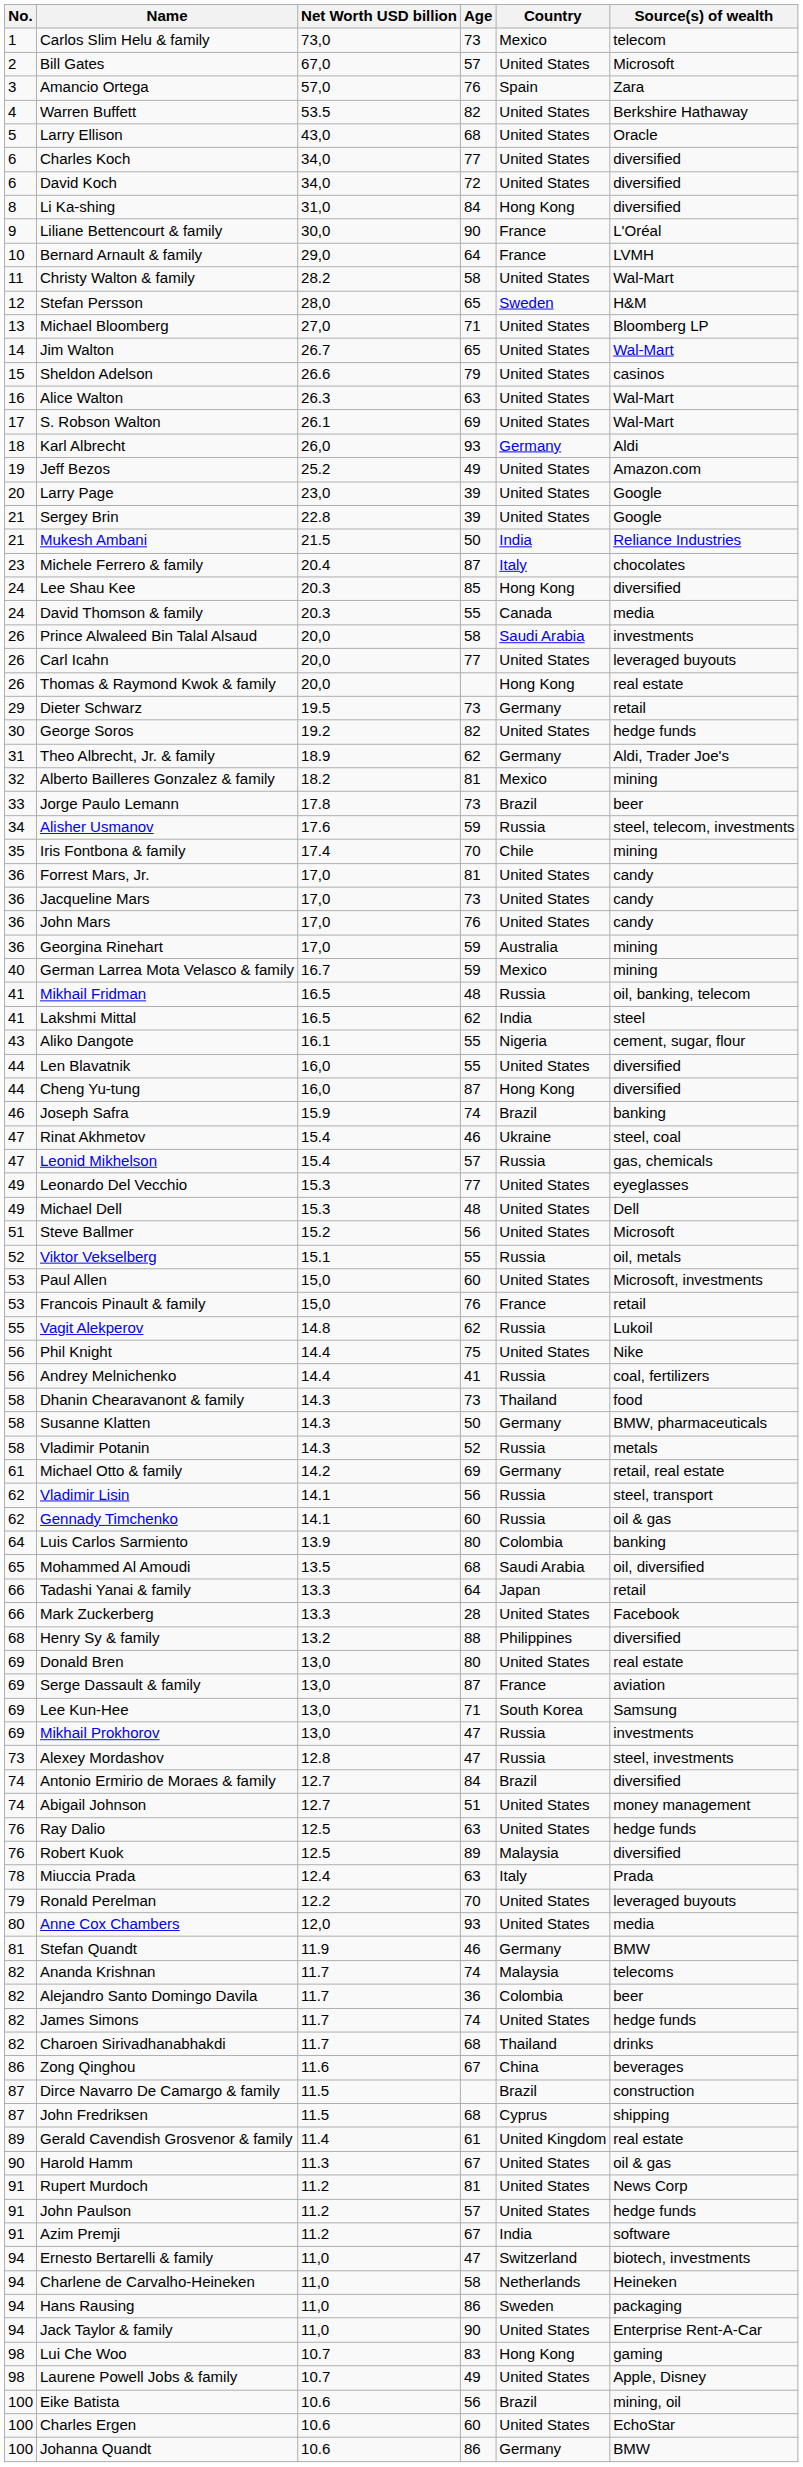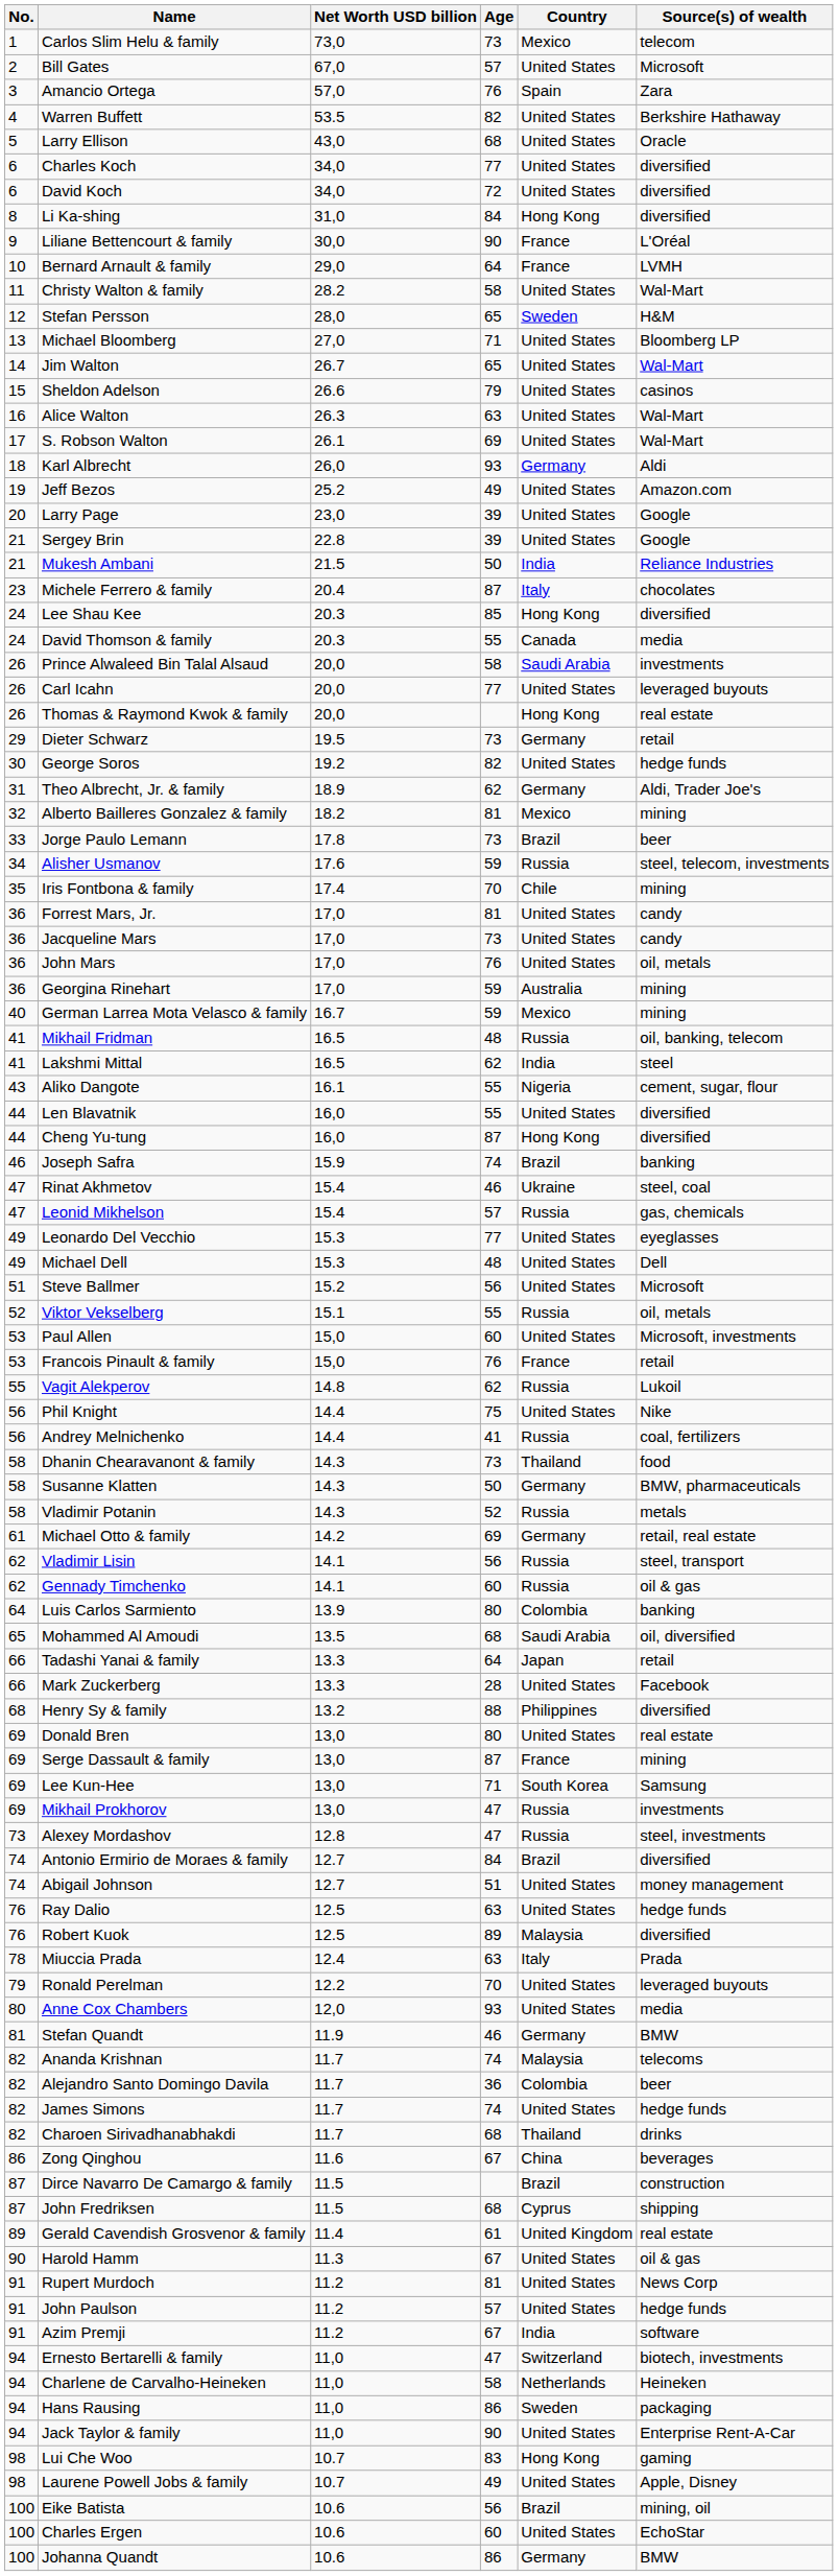 <table class="wikitable">
 <tr>
 <th>No.</th>
 <th>Name</th>
 <th>Net Worth USD billion</th>
 <th>Age</th>
 <th>Country</th>
 <th>Source(s) of wealth</th>
 </tr>
 <tr>
 <td>1</td>
 <td>Carlos  Slim Helu & family</td>
 <td>73,0</td>
 <td>73</td>
 <td>Mexico</td>
 <td>telecom</td>
 </tr>
 <tr>
 <td>2</td>
 <td>Bill  Gates</td>
 <td>67,0</td>
 <td>57</td>
 <td>United  States</td>
 <td>Microsoft</td>
 </tr>
 <tr>
 <td>3</td>
 <td>Amancio  Ortega</td>
 <td>57,0</td>
 <td>76</td>
 <td>Spain</td>
 <td>Zara</td>
 </tr>
 <tr>
 <td>4</td>
 <td>Warren  Buffett</td>
 <td>53.5</td>
 <td>82</td>
 <td>United  States</td>
 <td>Berkshire  Hathaway</td>
 </tr>
 <tr>
 <td>5</td>
 <td>Larry  Ellison</td>
 <td>43,0</td>
 <td>68</td>
 <td>United  States</td>
 <td>Oracle</td>
 </tr>
 <tr>
 <td>6</td>
 <td>Charles  Koch</td>
 <td>34,0</td>
 <td>77</td>
 <td>United  States</td>
 <td>diversified</td>
 </tr>
 <tr>
 <td>6</td>
 <td>David  Koch</td>
 <td>34,0</td>
 <td>72</td>
 <td>United  States</td>
 <td>diversified</td>
 </tr>
 <tr>
 <td>8</td>
 <td>Li  Ka-shing</td>
 <td>31,0</td>
 <td>84</td>
 <td>Hong  Kong</td>
 <td>diversified</td>
 </tr>
 <tr>
 <td>9</td>
 <td>Liliane  Bettencourt & family</td>
 <td>30,0</td>
 <td>90</td>
 <td>France</td>
 <td>L'Oréal</td>
 </tr>
 <tr>
 <td>10</td>
 <td>Bernard  Arnault & family</td>
 <td>29,0</td>
 <td>64</td>
 <td>France</td>
 <td>LVMH</td>
 </tr>
 <tr>
 <td>11</td>
 <td>Christy  Walton & family</td>
 <td>28.2</td>
 <td>58</td>
 <td>United  States</td>
 <td>Wal-Mart</td>
 </tr>
 <tr>
 <td>12</td>
 <td>Stefan  Persson</td>
 <td>28,0</td>
 <td>65</td>
 <td><a href='#'>Sweden</a></td>
 <td>H&M</td>
 </tr>
 <tr>
 <td>13</td>
 <td>Michael  Bloomberg</td>
 <td>27,0</td>
 <td>71</td>
 <td>United  States</td>
 <td>Bloomberg  LP</td>
 </tr>
 <tr>
 <td>14</td>
 <td>Jim  Walton</td>
 <td>26.7</td>
 <td>65</td>
 <td>United  States</td>
 <td><a href='#'>Wal-Mart</a></td>
 </tr>
 <tr>
 <td>15</td>
 <td>Sheldon  Adelson</td>
 <td>26.6</td>
 <td>79</td>
 <td>United  States</td>
 <td>casinos</td>
 </tr>
 <tr>
 <td>16</td>
 <td>Alice  Walton</td>
 <td>26.3</td>
 <td>63</td>
 <td>United  States</td>
 <td>Wal-Mart</td>
 </tr>
 <tr>
 <td>17</td>
 <td>S.  Robson Walton</td>
 <td>26.1</td>
 <td>69</td>
 <td>United  States</td>
 <td>Wal-Mart</td>
 </tr>
 <tr>
 <td>18</td>
 <td>Karl  Albrecht</td>
 <td>26,0</td>
 <td>93</td>
 <td><a href='#'>Germany</a></td>
 <td>Aldi</td>
 </tr>
 <tr>
 <td>19</td>
 <td>Jeff  Bezos</td>
 <td>25.2</td>
 <td>49</td>
 <td>United  States</td>
 <td>Amazon.com</td>
 </tr>
 <tr>
 <td>20</td>
 <td>Larry  Page</td>
 <td>23,0</td>
 <td>39</td>
 <td>United  States</td>
 <td>Google</td>
 </tr>
 <tr>
 <td>21</td>
 <td>Sergey  Brin</td>
 <td>22.8</td>
 <td>39</td>
 <td>United  States</td>
 <td>Google</td>
 </tr>
 <tr>
 <td>21</td>
 <td><a href='#'>Mukesh Ambani</a></td>
 <td>21.5</td>
 <td>50</td>
 <td><a href='#'>India</a></td>
 <td><a href='#'>Reliance Industries</a></td>
 </tr>
 <tr>
 <td>23</td>
 <td>Michele  Ferrero & family</td>
 <td>20.4</td>
 <td>87</td>
 <td><a href='#'>Italy</a></td>
 <td>chocolates</td>
 </tr>
 <tr>
 <td>24</td>
 <td>Lee  Shau Kee</td>
 <td>20.3</td>
 <td>85</td>
 <td>Hong Kong</td>
 <td>diversified</td>
 </tr>
 <tr>
 <td>24</td>
 <td>David  Thomson & family</td>
 <td>20.3</td>
 <td>55</td>
 <td>Canada</td>
 <td>media</td>
 </tr>
 <tr>
 <td>26</td>
 <td>Prince  Alwaleed Bin Talal Alsaud</td>
 <td>20,0</td>
 <td>58</td>
 <td><a href='#'>Saudi Arabia</a></td>
 <td>investments</td>
 </tr>
 <tr>
 <td>26</td>
 <td>Carl  Icahn</td>
 <td>20,0</td>
 <td>77</td>
 <td>United  States</td>
 <td>leveraged  buyouts</td>
 </tr>
 <tr>
 <td>26</td>
 <td>Thomas  & Raymond Kwok & family</td>
 <td>20,0</td>
 <td></td>
 <td>Hong  Kong</td>
 <td>real  estate</td>
 </tr>
 <tr>
 <td>29</td>
 <td>Dieter  Schwarz</td>
 <td>19.5</td>
 <td>73</td>
 <td>Germany</td>
 <td>retail</td>
 </tr>
 <tr>
 <td>30</td>
 <td>George  Soros</td>
 <td>19.2</td>
 <td>82</td>
 <td>United  States</td>
 <td>hedge  funds</td>
 </tr>
 <tr>
 <td>31</td>
 <td>Theo  Albrecht, Jr. & family</td>
 <td>18.9</td>
 <td>62</td>
 <td>Germany</td>
 <td>Aldi,  Trader Joe's</td>
 </tr>
 <tr>
 <td>32</td>
 <td>Alberto  Bailleres Gonzalez & family</td>
 <td>18.2</td>
 <td>81</td>
 <td>Mexico</td>
 <td>mining</td>
 </tr>
 <tr>
 <td>33</td>
 <td>Jorge  Paulo Lemann</td>
 <td>17.8</td>
 <td>73</td>
 <td>Brazil</td>
 <td>beer</td>
 </tr>
 <tr>
 <td>34</td>
 <td><a href='#'>Alisher Usmanov</a></td>
 <td>17.6</td>
 <td>59</td>
 <td>Russia</td>
 <td>steel,  telecom, investments</td>
 </tr>
 <tr>
 <td>35</td>
 <td>Iris  Fontbona & family</td>
 <td>17.4</td>
 <td>70</td>
 <td>Chile</td>
 <td>mining</td>
 </tr>
 <tr>
 <td>36</td>
 <td>Forrest  Mars, Jr.</td>
 <td>17,0</td>
 <td>81</td>
 <td>United  States</td>
 <td>candy</td>
 </tr>
 <tr>
 <td>36</td>
 <td>Jacqueline  Mars</td>
 <td>17,0</td>
 <td>73</td>
 <td>United  States</td>
 <td>candy</td>
 </tr>
 <tr>
 <td>36</td>
 <td>John  Mars</td>
 <td>17,0</td>
 <td>76</td>
 <td>United  States</td>
-<td>candy</td>
+<td>oil,  metals</td>
 </tr>
 <tr>
 <td>36</td>
 <td>Georgina  Rinehart</td>
 <td>17,0</td>
 <td>59</td>
 <td>Australia</td>
 <td>mining</td>
 </tr>
 <tr>
 <td>40</td>
 <td>German  Larrea Mota Velasco & family</td>
 <td>16.7</td>
 <td>59</td>
 <td>Mexico</td>
 <td>mining</td>
 </tr>
 <tr>
 <td>41</td>
 <td><a href='#'>Mikhail Fridman</a></td>
 <td>16.5</td>
 <td>48</td>
 <td>Russia</td>
 <td>oil,  banking, telecom</td>
 </tr>
 <tr>
 <td>41</td>
 <td>Lakshmi  Mittal</td>
 <td>16.5</td>
 <td>62</td>
 <td>India</td>
 <td>steel</td>
 </tr>
 <tr>
 <td>43</td>
 <td>Aliko  Dangote</td>
 <td>16.1</td>
 <td>55</td>
 <td>Nigeria</td>
 <td>cement,  sugar, flour</td>
 </tr>
 <tr>
 <td>44</td>
 <td>Len  Blavatnik</td>
 <td>16,0</td>
 <td>55</td>
 <td>United  States</td>
 <td>diversified</td>
 </tr>
 <tr>
 <td>44</td>
 <td>Cheng  Yu-tung</td>
 <td>16,0</td>
 <td>87</td>
 <td>Hong  Kong</td>
 <td>diversified</td>
 </tr>
 <tr>
 <td>46</td>
 <td>Joseph  Safra</td>
 <td>15.9</td>
 <td>74</td>
 <td>Brazil</td>
 <td>banking</td>
 </tr>
 <tr>
 <td>47</td>
 <td>Rinat  Akhmetov</td>
 <td>15.4</td>
 <td>46</td>
 <td>Ukraine</td>
 <td>steel,  coal</td>
 </tr>
 <tr>
 <td>47</td>
 <td><a href='#'>Leonid Mikhelson</a></td>
 <td>15.4</td>
 <td>57</td>
 <td>Russia</td>
 <td>gas,  chemicals</td>
 </tr>
 <tr>
 <td>49</td>
 <td>Leonardo  Del Vecchio</td>
 <td>15.3</td>
 <td>77</td>
 <td>United  States</td>
 <td>eyeglasses</td>
 </tr>
 <tr>
 <td>49</td>
 <td>Michael  Dell</td>
 <td>15.3</td>
 <td>48</td>
 <td>United  States</td>
 <td>Dell</td>
 </tr>
 <tr>
 <td>51</td>
 <td>Steve  Ballmer</td>
 <td>15.2</td>
 <td>56</td>
 <td>United  States</td>
 <td>Microsoft</td>
 </tr>
 <tr>
 <td>52</td>
 <td><a href='#'>Viktor Vekselberg</a></td>
 <td>15.1</td>
 <td>55</td>
 <td>Russia</td>
 <td>oil,  metals</td>
 </tr>
 <tr>
 <td>53</td>
 <td>Paul  Allen</td>
 <td>15,0</td>
 <td>60</td>
 <td>United  States</td>
 <td>Microsoft,  investments</td>
 </tr>
 <tr>
 <td>53</td>
 <td>Francois  Pinault & family</td>
 <td>15,0</td>
 <td>76</td>
 <td>France</td>
 <td>retail</td>
 </tr>
 <tr>
 <td>55</td>
 <td><a href='#'>Vagit Alekperov</a></td>
 <td>14.8</td>
 <td>62</td>
 <td>Russia</td>
 <td>Lukoil</td>
 </tr>
 <tr>
 <td>56</td>
 <td>Phil  Knight</td>
 <td>14.4</td>
 <td>75</td>
 <td>United  States</td>
 <td>Nike</td>
 </tr>
 <tr>
 <td>56</td>
 <td>Andrey  Melnichenko</td>
 <td>14.4</td>
 <td>41</td>
 <td>Russia</td>
 <td>coal,  fertilizers</td>
 </tr>
 <tr>
 <td>58</td>
 <td>Dhanin  Chearavanont & family</td>
 <td>14.3</td>
 <td>73</td>
 <td>Thailand</td>
 <td>food</td>
 </tr>
 <tr>
 <td>58</td>
 <td>Susanne  Klatten</td>
 <td>14.3</td>
 <td>50</td>
 <td>Germany</td>
 <td>BMW,  pharmaceuticals</td>
 </tr>
 <tr>
 <td>58</td>
 <td>Vladimir  Potanin</td>
 <td>14.3</td>
 <td>52</td>
 <td>Russia</td>
 <td>metals</td>
 </tr>
 <tr>
 <td>61</td>
 <td>Michael  Otto & family</td>
 <td>14.2</td>
 <td>69</td>
 <td>Germany</td>
 <td>retail,  real estate</td>
 </tr>
 <tr>
 <td>62</td>
 <td><a href='#'>Vladimir Lisin</a></td>
 <td>14.1</td>
 <td>56</td>
 <td>Russia</td>
 <td>steel,  transport</td>
 </tr>
 <tr>
 <td>62</td>
 <td><a href='#'>Gennady Timchenko</a></td>
 <td>14.1</td>
 <td>60</td>
 <td>Russia</td>
 <td>oil  & gas</td>
 </tr>
 <tr>
 <td>64</td>
 <td>Luis  Carlos Sarmiento</td>
 <td>13.9</td>
 <td>80</td>
 <td>Colombia</td>
 <td>banking</td>
 </tr>
 <tr>
 <td>65</td>
 <td>Mohammed  Al Amoudi</td>
 <td>13.5</td>
 <td>68</td>
 <td>Saudi  Arabia</td>
 <td>oil,  diversified</td>
 </tr>
 <tr>
 <td>66</td>
 <td>Tadashi  Yanai & family</td>
 <td>13.3</td>
 <td>64</td>
 <td>Japan</td>
 <td>retail</td>
 </tr>
 <tr>
 <td>66</td>
 <td>Mark  Zuckerberg</td>
 <td>13.3</td>
 <td>28</td>
 <td>United  States</td>
 <td>Facebook</td>
 </tr>
 <tr>
 <td>68</td>
 <td>Henry  Sy & family</td>
 <td>13.2</td>
 <td>88</td>
 <td>Philippines</td>
 <td>diversified</td>
 </tr>
 <tr>
 <td>69</td>
 <td>Donald  Bren</td>
 <td>13,0</td>
 <td>80</td>
 <td>United  States</td>
 <td>real  estate</td>
 </tr>
 <tr>
 <td>69</td>
 <td>Serge  Dassault & family</td>
 <td>13,0</td>
 <td>87</td>
 <td>France</td>
-<td>aviation</td>
+<td>mining</td>
 </tr>
 <tr>
 <td>69</td>
 <td>Lee  Kun-Hee</td>
 <td>13,0</td>
 <td>71</td>
 <td>South  Korea</td>
 <td>Samsung</td>
 </tr>
 <tr>
 <td>69</td>
 <td><a href='#'>Mikhail Prokhorov</a></td>
 <td>13,0</td>
 <td>47</td>
 <td>Russia</td>
 <td>investments</td>
 </tr>
 <tr>
 <td>73</td>
 <td>Alexey  Mordashov</td>
 <td>12.8</td>
 <td>47</td>
 <td>Russia</td>
 <td>steel,  investments</td>
 </tr>
 <tr>
 <td>74</td>
 <td>Antonio  Ermirio de Moraes & family</td>
 <td>12.7</td>
 <td>84</td>
 <td>Brazil</td>
 <td>diversified</td>
 </tr>
 <tr>
 <td>74</td>
 <td>Abigail  Johnson</td>
 <td>12.7</td>
 <td>51</td>
 <td>United  States</td>
 <td>money  management</td>
 </tr>
 <tr>
 <td>76</td>
 <td>Ray  Dalio</td>
 <td>12.5</td>
 <td>63</td>
 <td>United  States</td>
 <td>hedge  funds</td>
 </tr>
 <tr>
 <td>76</td>
 <td>Robert  Kuok</td>
 <td>12.5</td>
 <td>89</td>
 <td>Malaysia</td>
 <td>diversified</td>
 </tr>
 <tr>
 <td>78</td>
 <td>Miuccia  Prada</td>
 <td>12.4</td>
 <td>63</td>
 <td>Italy</td>
 <td>Prada</td>
 </tr>
 <tr>
 <td>79</td>
 <td>Ronald  Perelman</td>
 <td>12.2</td>
 <td>70</td>
 <td>United  States</td>
 <td>leveraged  buyouts</td>
 </tr>
 <tr>
 <td>80</td>
 <td><a href='#'>Anne Cox Chambers</a></td>
 <td>12,0</td>
 <td>93</td>
 <td>United  States</td>
 <td>media</td>
 </tr>
 <tr>
 <td>81</td>
 <td>Stefan  Quandt</td>
 <td>11.9</td>
 <td>46</td>
 <td>Germany</td>
 <td>BMW</td>
 </tr>
 <tr>
 <td>82</td>
 <td>Ananda  Krishnan</td>
 <td>11.7</td>
 <td>74</td>
 <td>Malaysia</td>
 <td>telecoms</td>
 </tr>
 <tr>
 <td>82</td>
 <td>Alejandro  Santo Domingo Davila</td>
 <td>11.7</td>
 <td>36</td>
 <td>Colombia</td>
 <td>beer</td>
 </tr>
 <tr>
 <td>82</td>
 <td>James  Simons</td>
 <td>11.7</td>
 <td>74</td>
 <td>United  States</td>
 <td>hedge  funds</td>
 </tr>
 <tr>
 <td>82</td>
 <td>Charoen  Sirivadhanabhakdi</td>
 <td>11.7</td>
 <td>68</td>
 <td>Thailand</td>
 <td>drinks</td>
 </tr>
 <tr>
 <td>86</td>
 <td>Zong  Qinghou</td>
 <td>11.6</td>
 <td>67</td>
 <td>China</td>
 <td>beverages</td>
 </tr>
 <tr>
 <td>87</td>
 <td>Dirce  Navarro De Camargo & family</td>
 <td>11.5</td>
 <td></td>
 <td>Brazil</td>
 <td>construction</td>
 </tr>
 <tr>
 <td>87</td>
 <td>John  Fredriksen</td>
 <td>11.5</td>
 <td>68</td>
 <td>Cyprus</td>
 <td>shipping</td>
 </tr>
 <tr>
 <td>89</td>
 <td>Gerald  Cavendish Grosvenor & family</td>
 <td>11.4</td>
 <td>61</td>
 <td>United  Kingdom</td>
 <td>real  estate</td>
 </tr>
 <tr>
 <td>90</td>
 <td>Harold  Hamm</td>
 <td>11.3</td>
 <td>67</td>
 <td>United  States</td>
 <td>oil  & gas</td>
 </tr>
 <tr>
 <td>91</td>
 <td>Rupert  Murdoch</td>
 <td>11.2</td>
 <td>81</td>
 <td>United  States</td>
 <td>News  Corp</td>
 </tr>
 <tr>
 <td>91</td>
 <td>John  Paulson</td>
 <td>11.2</td>
 <td>57</td>
 <td>United  States</td>
 <td>hedge  funds</td>
 </tr>
 <tr>
 <td>91</td>
 <td>Azim  Premji</td>
 <td>11.2</td>
 <td>67</td>
 <td>India</td>
 <td>software</td>
 </tr>
 <tr>
 <td>94</td>
 <td>Ernesto  Bertarelli & family</td>
 <td>11,0</td>
 <td>47</td>
 <td>Switzerland</td>
 <td>biotech,  investments</td>
 </tr>
 <tr>
 <td>94</td>
 <td>Charlene  de Carvalho-Heineken</td>
 <td>11,0</td>
 <td>58</td>
 <td>Netherlands</td>
 <td>Heineken</td>
 </tr>
 <tr>
 <td>94</td>
 <td>Hans  Rausing</td>
 <td>11,0</td>
 <td>86</td>
 <td>Sweden</td>
 <td>packaging</td>
 </tr>
 <tr>
 <td>94</td>
 <td>Jack  Taylor & family</td>
 <td>11,0</td>
 <td>90</td>
 <td>United  States</td>
 <td>Enterprise  Rent-A-Car</td>
 </tr>
 <tr>
 <td>98</td>
 <td>Lui  Che Woo</td>
 <td>10.7</td>
 <td>83</td>
 <td>Hong  Kong</td>
 <td>gaming</td>
 </tr>
 <tr>
 <td>98</td>
 <td>Laurene  Powell Jobs & family</td>
 <td>10.7</td>
 <td>49</td>
 <td>United  States</td>
 <td>Apple,  Disney</td>
 </tr>
 <tr>
 <td>100</td>
 <td>Eike  Batista</td>
 <td>10.6</td>
 <td>56</td>
 <td>Brazil</td>
 <td>mining,  oil</td>
 </tr>
 <tr>
 <td>100</td>
 <td>Charles  Ergen</td>
 <td>10.6</td>
 <td>60</td>
 <td>United  States</td>
 <td>EchoStar</td>
 </tr>
 <tr>
 <td>100</td>
 <td>Johanna  Quandt</td>
 <td>10.6</td>
 <td>86</td>
 <td>Germany</td>
 <td>BMW</td>
 </tr>
 </table>
